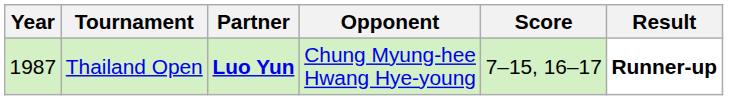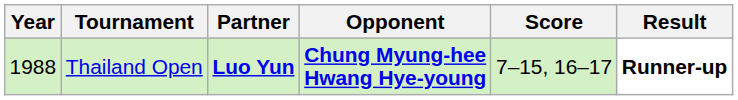 <table class="sortable wikitable" style="font-size: 90%;">
 <tr>
 <th>Year</th>
 <th>Tournament</th>
 <th>Partner</th>
 <th>Opponent</th>
 <th>Score</th>
 <th>Result</th>
 </tr>
 <tr style="background:#D4F1C5">
-<td align="center">1987</td>
+<td align="center">1988</td>
 <td align="left"><a href='#'>Thailand Open</a></td>
 <td align="left"><strong> <a href='#'>Luo Yun</a></strong></td>
-<td align="left"> <a href='#'>Chung Myung-hee</a><br> <a href='#'>Hwang Hye-young</a></td>
+<td align="left"><strong> <a href='#'>Chung Myung-hee</a><br> <a href='#'>Hwang Hye-young</a></strong></td>
 <td align="left">7–15, 16–17</td>
 <td style="text-align:left; background:white"> <strong>Runner-up</strong></td>
 </tr>
 </table>
